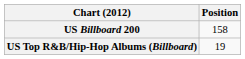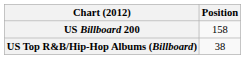 <table class="wikitable sortable plainrowheaders" style="text-align:center">
 <tr>
 <th scope="col">Chart (2012)</th>
 <th scope="col">Position</th>
 </tr>
 <tr>
 <th scope="row">US <em>Billboard</em> 200</th>
 <td>158</td>
 </tr>
 <tr>
 <th scope="row">US Top R&B/Hip-Hop Albums (<em>Billboard</em>)</th>
-<td>19</td>
+<td>38</td>
 </tr>
 </table>
